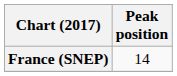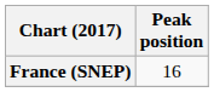 <table class="wikitable sortable plainrowheaders">
 <tr>
 <th>Chart (2017)</th>
 <th>Peak<br>position</th>
 </tr>
 <tr>
 <th scope="row">France (SNEP)</th>
-<td align="center">14</td>
+<td align="center">16</td>
 </tr>
 <tr>
 </tr>
 <tr>
 </tr>
 </table>
